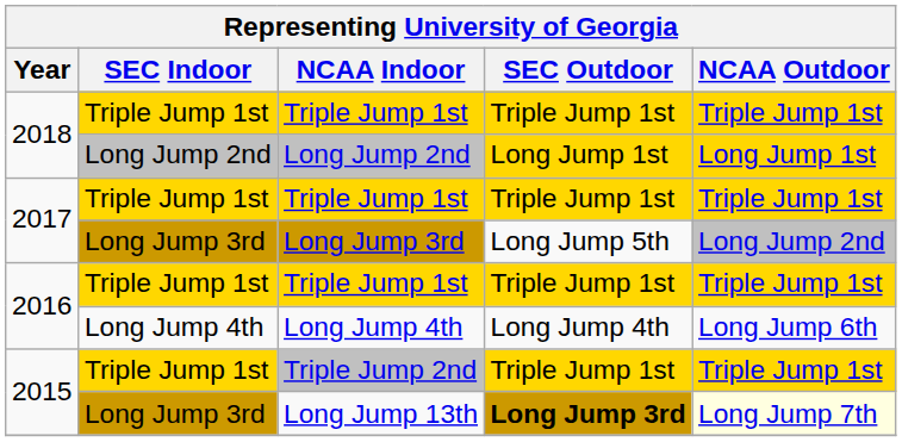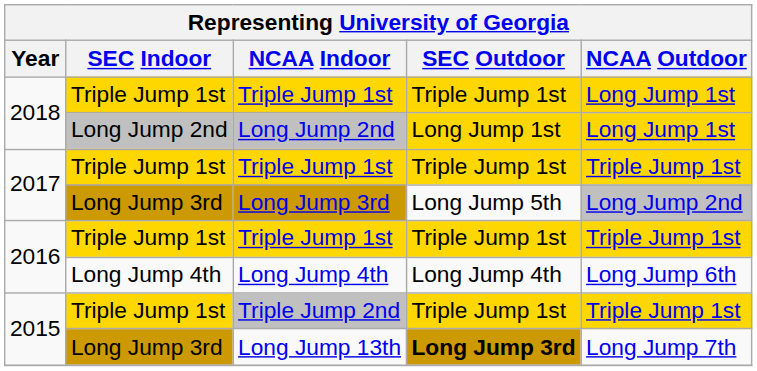 <table class="wikitable sortable">
 <tr>
 <th colspan="7">Representing <a href='#'>University of Georgia</a></th>
 </tr>
 <tr>
 <th>Year</th>
 <th><a href='#'>SEC</a> <a href='#'>Indoor</a></th>
 <th><a href='#'>NCAA</a> <a href='#'>Indoor</a></th>
 <th><a href='#'>SEC</a> <a href='#'>Outdoor</a></th>
 <th><a href='#'>NCAA</a> <a href='#'>Outdoor</a></th>
 </tr>
 <tr>
 <td rowspan="2">2018</td>
 <td bgcolor="gold">Triple Jump 1st<br></td>
 <td bgcolor="gold"><a href='#'>Triple Jump 1st<br></a></td>
 <td bgcolor="gold">Triple Jump 1st<br></td>
-<td bgcolor="gold"><a href='#'>Triple Jump 1st<br></a></td>
+<td bgcolor="gold"><a href='#'>Long Jump 1st<br></a></td>
 </tr>
 <tr>
 <td bgcolor="silver">Long Jump 2nd<br></td>
 <td bgcolor="silver"><a href='#'>Long Jump 2nd<br></a></td>
 <td bgcolor="gold">Long Jump 1st<br></td>
 <td bgcolor="gold"><a href='#'>Long Jump 1st<br></a></td>
 </tr>
 <tr>
 <td rowspan="2">2017</td>
 <td bgcolor="gold">Triple Jump 1st<br></td>
 <td bgcolor="gold"><a href='#'>Triple Jump 1st<br></a></td>
 <td bgcolor="gold">Triple Jump 1st<br></td>
 <td bgcolor="gold"><a href='#'>Triple Jump 1st<br></a></td>
 </tr>
 <tr>
 <td bgcolor="cc9900">Long Jump 3rd<br></td>
 <td bgcolor="cc9900"><a href='#'>Long Jump 3rd<br></a></td>
 <td>Long Jump 5th<br></td>
 <td bgcolor="silver"><a href='#'>Long Jump 2nd<br></a></td>
 </tr>
 <tr>
 <td rowspan="2">2016</td>
 <td bgcolor="gold">Triple Jump 1st<br></td>
 <td bgcolor="gold"><a href='#'>Triple Jump 1st<br></a></td>
 <td bgcolor="gold">Triple Jump 1st<br></td>
 <td bgcolor="gold"><a href='#'>Triple Jump 1st<br></a></td>
 </tr>
 <tr>
 <td>Long Jump 4th<br></td>
 <td><a href='#'>Long Jump 4th<br></a></td>
 <td>Long Jump 4th<br></td>
 <td><a href='#'>Long Jump 6th<br></a></td>
 </tr>
 <tr>
 <td rowspan="2">2015</td>
 <td bgcolor="gold">Triple Jump 1st<br></td>
 <td bgcolor="silver"><a href='#'>Triple Jump 2nd<br></a></td>
 <td bgcolor="gold">Triple Jump 1st<br></td>
 <td bgcolor="gold"><a href='#'>Triple Jump 1st<br></a></td>
 </tr>
 <tr>
 <td bgcolor="cc9900">Long Jump 3rd<br></td>
 <td><a href='#'>Long Jump 13th<br></a></td>
 <td bgcolor="cc9900"><strong>Long Jump 3rd<br></strong></td>
-<td style="background: lightyellow;"><a href='#'>Long Jump 7th<br></a></td>
+<td><a href='#'>Long Jump 7th<br></a></td>
 </tr>
 <tr>
 </tr>
 </table>
